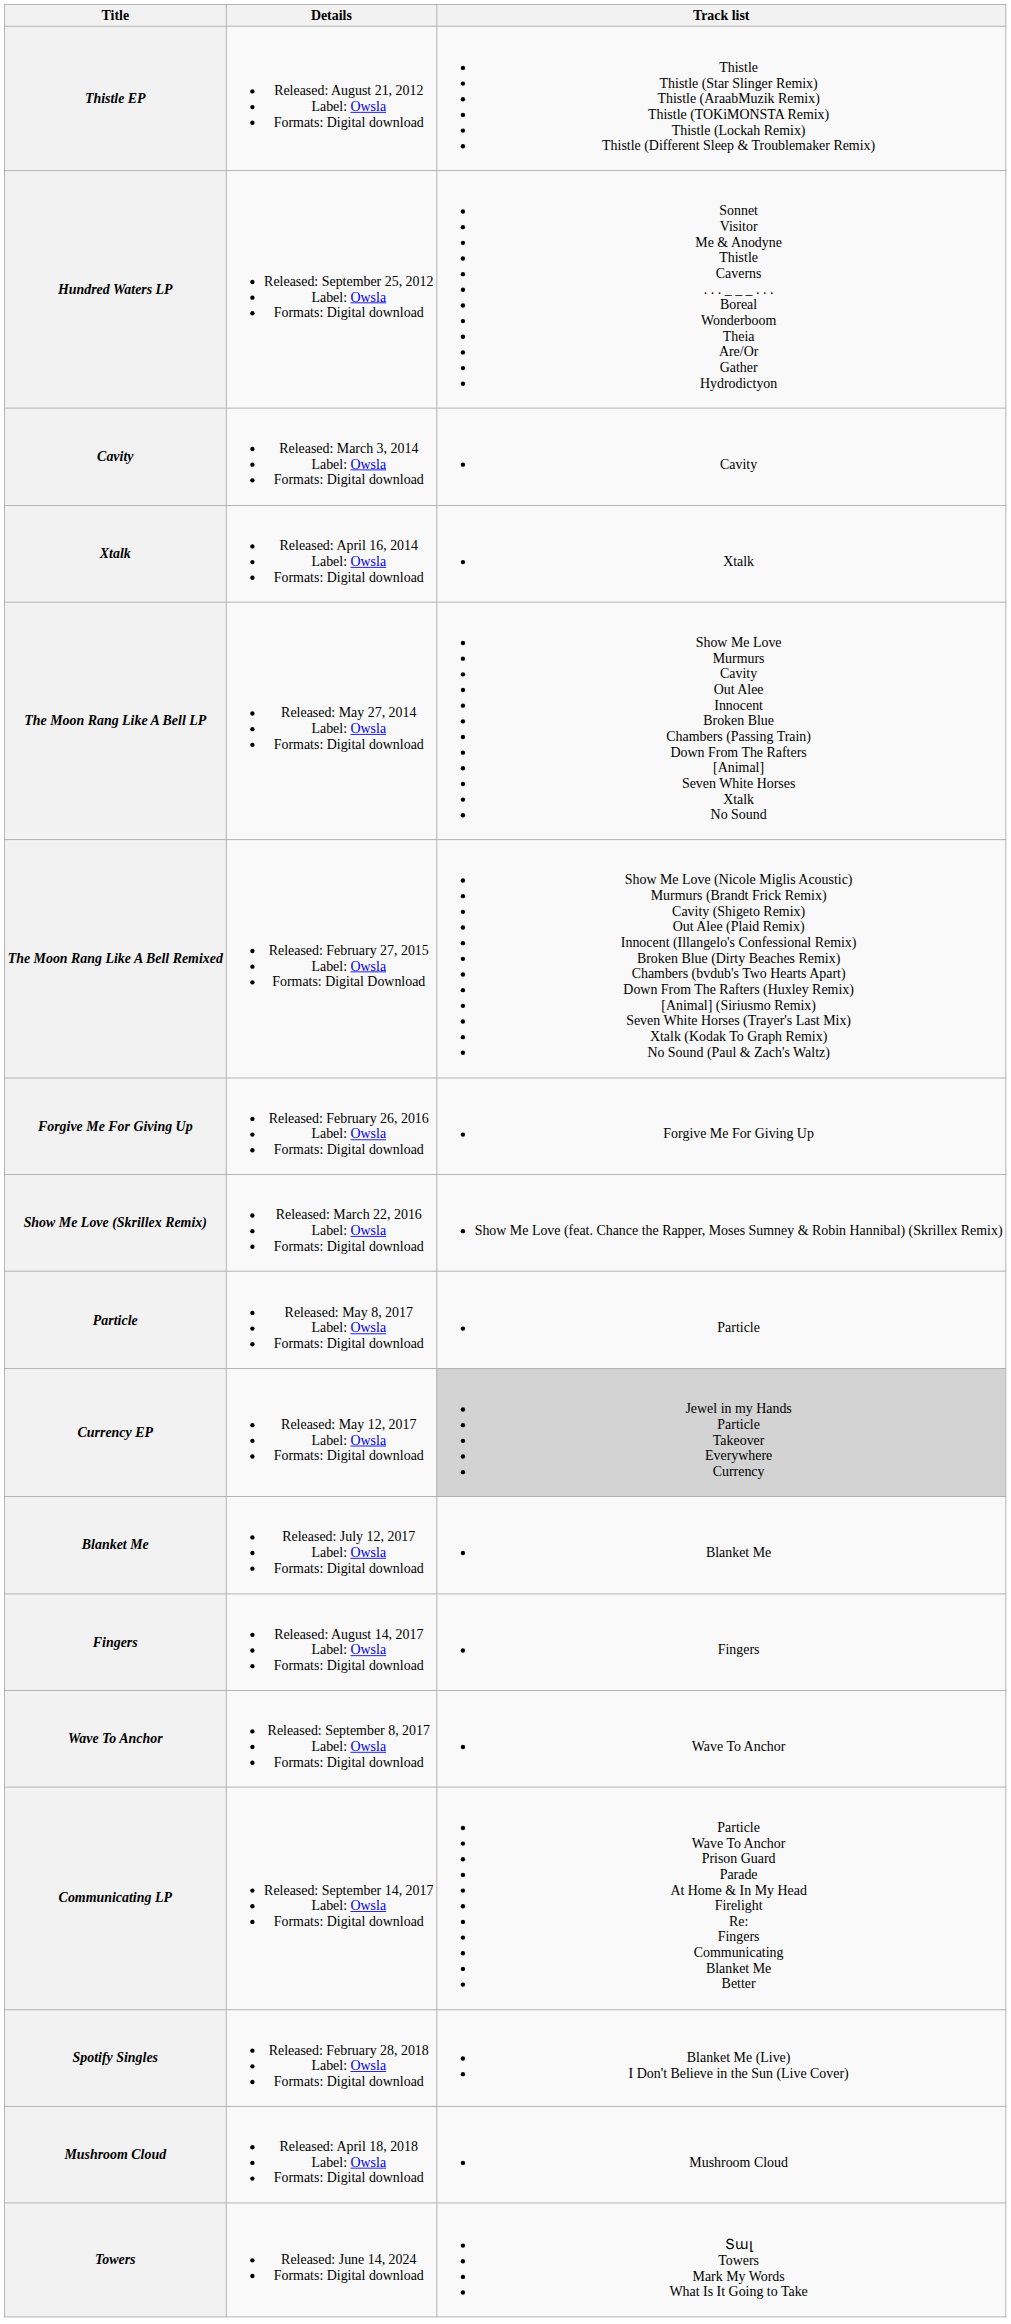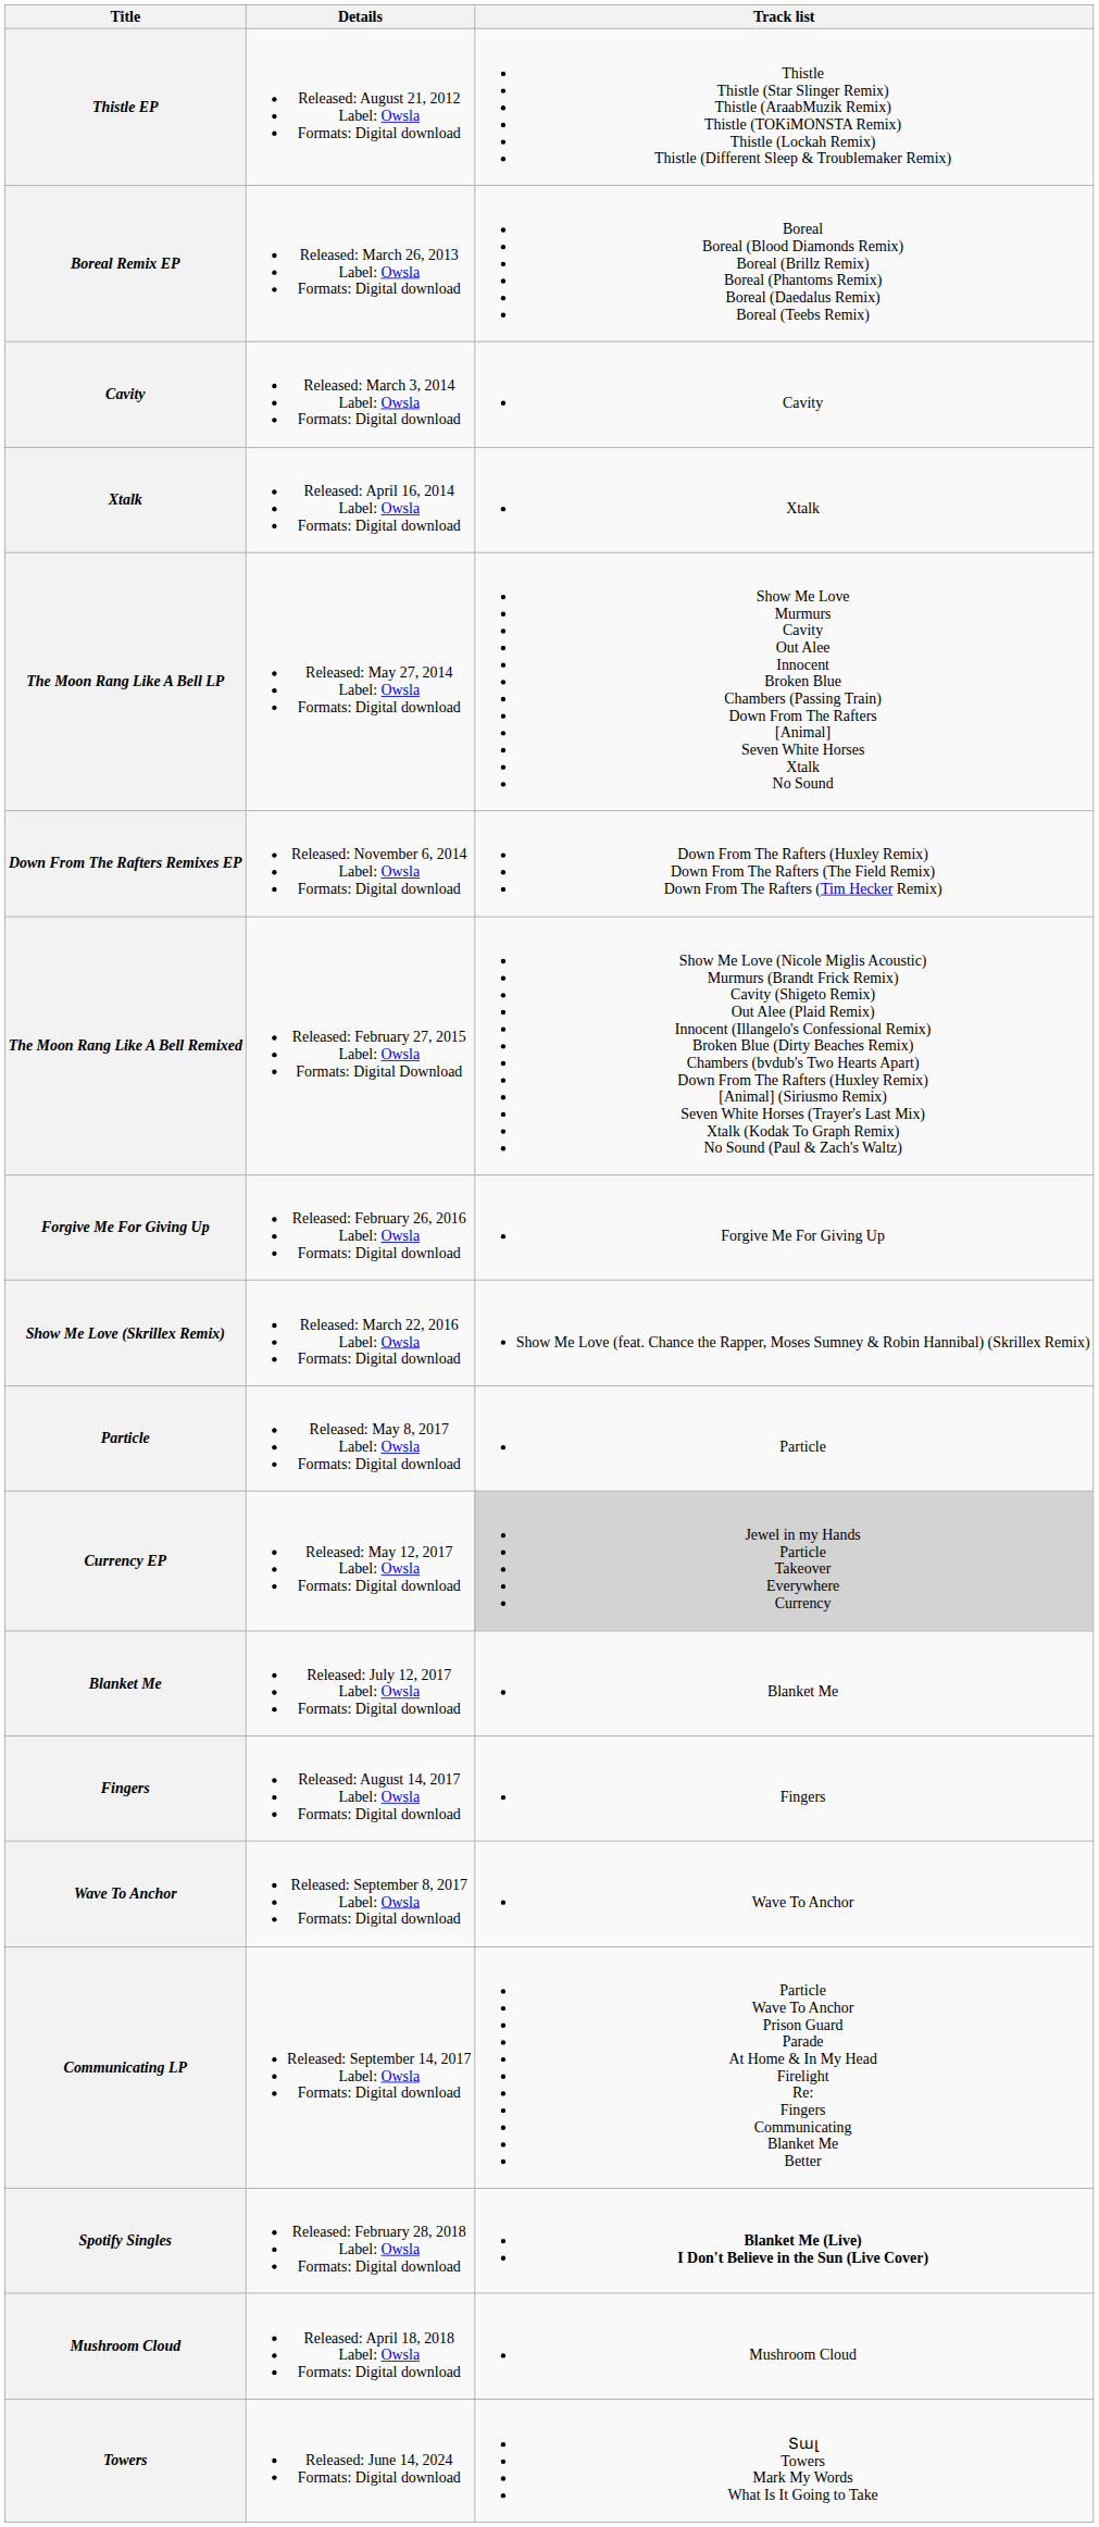 <table class="wikitable plainrowheaders" style="text-align:center;">
 <tr>
 <th scope="col">Title</th>
 <th scope="col">Details</th>
 <th scope="col">Track list</th>
 </tr>
 <tr>
 <th scope="row"><em>Thistle EP</em></th>
 <td><br><ul><li>Released: August 21, 2012</li><li>Label: <a href='#'>Owsla</a></li><li>Formats: Digital download</li></ul></td>
 <td><br><ul><li>Thistle</li><li>Thistle (Star Slinger Remix)</li><li>Thistle (AraabMuzik Remix)</li><li>Thistle (TOKiMONSTA Remix)</li><li>Thistle (Lockah Remix)</li><li>Thistle (Different Sleep & Troublemaker Remix)</li></ul></td>
 </tr>
 <tr>
-<th scope="row"><em>Hundred Waters LP</em></th>
-<td><br><ul><li>Released: September 25, 2012</li><li>Label: <a href='#'>Owsla</a></li><li>Formats: Digital download</li></ul></td>
-<td><br><ul><li>Sonnet</li><li>Visitor</li><li>Me & Anodyne</li><li>Thistle</li><li>Caverns</li><li>. . . _ _ _ . . .</li><li>Boreal</li><li>Wonderboom</li><li>Theia</li><li>Are/Or</li><li>Gather</li><li>Hydrodictyon</li></ul></td>
+<th scope="row"><em>Boreal Remix EP</em></th>
+<td><br><ul><li>Released: March 26, 2013</li><li>Label: <a href='#'>Owsla</a></li><li>Formats: Digital download</li></ul></td>
+<td><br><ul><li>Boreal</li><li>Boreal (Blood Diamonds Remix)</li><li>Boreal (Brillz Remix)</li><li>Boreal (Phantoms Remix)</li><li>Boreal (Daedalus Remix)</li><li>Boreal (Teebs Remix)</li></ul></td>
 </tr>
 <tr>
 <th scope="row"><em>Cavity</em></th>
 <td><br><ul><li>Released: March 3, 2014</li><li>Label: <a href='#'>Owsla</a></li><li>Formats: Digital download</li></ul></td>
 <td><br><ul><li>Cavity</li></ul></td>
 </tr>
 <tr>
 <th scope="row"><em>Xtalk</em></th>
 <td><br><ul><li>Released: April 16, 2014</li><li>Label: <a href='#'>Owsla</a></li><li>Formats: Digital download</li></ul></td>
 <td><br><ul><li>Xtalk</li></ul></td>
 </tr>
 <tr>
 <th scope="row"><em>The Moon Rang Like A Bell LP</em></th>
 <td><br><ul><li>Released: May 27, 2014</li><li>Label: <a href='#'>Owsla</a></li><li>Formats: Digital download</li></ul></td>
 <td><br><ul><li>Show Me Love</li><li>Murmurs</li><li>Cavity</li><li>Out Alee</li><li>Innocent</li><li>Broken Blue</li><li>Chambers (Passing Train)</li><li>Down From The Rafters</li><li>[Animal]</li><li>Seven White Horses</li><li>Xtalk</li><li>No Sound</li></ul></td>
+</tr>
+<tr>
+<th scope="row"><em>Down From The Rafters Remixes EP</em></th>
+<td><br><ul><li>Released: November 6, 2014</li><li>Label: <a href='#'>Owsla</a></li><li>Formats: Digital download</li></ul></td>
+<td><br><ul><li>Down From The Rafters (Huxley Remix)</li><li>Down From The Rafters (The Field Remix)</li><li>Down From The Rafters (<a href='#'>Tim Hecker</a> Remix)</li></ul></td>
 </tr>
 <tr>
 <th scope="row"><em>The Moon Rang Like A Bell Remixed</em></th>
 <td><br><ul><li>Released: February 27, 2015</li><li>Label: <a href='#'>Owsla</a></li><li>Formats: Digital Download</li></ul></td>
 <td><br><ul><li>Show Me Love (Nicole Miglis Acoustic)</li><li>Murmurs (Brandt Frick Remix)</li><li>Cavity (Shigeto Remix)</li><li>Out Alee (Plaid Remix)</li><li>Innocent (Illangelo's Confessional Remix)</li><li>Broken Blue (Dirty Beaches Remix)</li><li>Chambers (bvdub's Two Hearts Apart)</li><li>Down From The Rafters (Huxley Remix)</li><li>[Animal] (Siriusmo Remix)</li><li>Seven White Horses (Trayer's Last Mix)</li><li>Xtalk (Kodak To Graph Remix)</li><li>No Sound (Paul & Zach's Waltz)</li></ul></td>
 </tr>
 <tr>
 <th scope="row"><em>Forgive Me For Giving Up</em></th>
 <td><br><ul><li>Released: February 26, 2016</li><li>Label: <a href='#'>Owsla</a></li><li>Formats: Digital download</li></ul></td>
 <td><br><ul><li>Forgive Me For Giving Up</li></ul></td>
 </tr>
 <tr>
 <th scope="row"><em>Show Me Love (Skrillex Remix)</em></th>
 <td><br><ul><li>Released: March 22, 2016</li><li>Label: <a href='#'>Owsla</a></li><li>Formats: Digital download</li></ul></td>
 <td><br><ul><li>Show Me Love (feat. Chance the Rapper, Moses Sumney & Robin Hannibal) (Skrillex Remix)</li></ul></td>
 </tr>
 <tr>
 <th scope="row"><em>Particle</em></th>
 <td><br><ul><li>Released: May 8, 2017</li><li>Label: <a href='#'>Owsla</a></li><li>Formats: Digital download</li></ul></td>
 <td><br><ul><li>Particle</li></ul></td>
 </tr>
 <tr>
 <th scope="row"><em>Currency EP</em></th>
 <td><br><ul><li>Released: May 12, 2017</li><li>Label: <a href='#'>Owsla</a></li><li>Formats: Digital download</li></ul></td>
 <td style="background: lightgrey;"><br><ul><li>Jewel in my Hands</li><li>Particle</li><li>Takeover</li><li>Everywhere</li><li>Currency</li></ul></td>
 </tr>
 <tr>
 <th scope="row"><em>Blanket Me</em></th>
 <td><br><ul><li>Released: July 12, 2017</li><li>Label: <a href='#'>Owsla</a></li><li>Formats: Digital download</li></ul></td>
 <td><br><ul><li>Blanket Me</li></ul></td>
 </tr>
 <tr>
 <th scope="row"><em>Fingers</em></th>
 <td><br><ul><li>Released: August 14, 2017</li><li>Label: <a href='#'>Owsla</a></li><li>Formats: Digital download</li></ul></td>
 <td><br><ul><li>Fingers</li></ul></td>
 </tr>
 <tr>
 <th scope="row"><em>Wave To Anchor</em></th>
 <td><br><ul><li>Released: September 8, 2017</li><li>Label: <a href='#'>Owsla</a></li><li>Formats: Digital download</li></ul></td>
 <td><br><ul><li>Wave To Anchor</li></ul></td>
 </tr>
 <tr>
 <th scope="row"><em>Communicating LP</em></th>
 <td><br><ul><li>Released: September 14, 2017</li><li>Label: <a href='#'>Owsla</a></li><li>Formats: Digital download</li></ul></td>
 <td><br><ul><li>Particle</li><li>Wave To Anchor</li><li>Prison Guard</li><li>Parade</li><li>At Home & In My Head</li><li>Firelight</li><li>Re:</li><li>Fingers</li><li>Communicating</li><li>Blanket Me</li><li>Better</li></ul></td>
 </tr>
 <tr>
 <th scope="row"><em>Spotify Singles</em></th>
 <td><br><ul><li>Released: February 28, 2018</li><li>Label: <a href='#'>Owsla</a></li><li>Formats: Digital download</li></ul></td>
-<td><br><ul><li>Blanket Me (Live)</li><li>I Don't Believe in the Sun (Live Cover)</li></ul></td>
+<td><strong><br><ul><li>Blanket Me (Live)</li><li>I Don't Believe in the Sun (Live Cover)</li></ul></strong></td>
 </tr>
 <tr>
 <th scope="row"><em>Mushroom Cloud</em></th>
 <td><br><ul><li>Released: April 18, 2018</li><li>Label: <a href='#'>Owsla</a></li><li>Formats: Digital download</li></ul></td>
 <td><br><ul><li>Mushroom Cloud</li></ul></td>
 </tr>
 <tr>
 <th scope="row"><em>Towers</em></th>
 <td><br><ul><li>Released: June 14, 2024</li><li>Formats: Digital download</li></ul></td>
 <td><br><ul><li>Տալ</li><li>Towers</li><li>Mark My Words</li><li>What Is It Going to Take</li></ul></td>
 </tr>
 </table>
